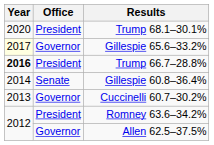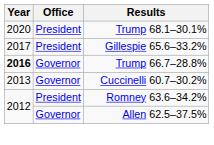 <table class=wikitable>
 <tr>
 <th width="30">Year</th>
 <th width="60">Office</th>
 <th width="180">Results</th>
 </tr>
 <tr>
 <td>2020</td>
 <td><a href='#'>President</a></td>
 <td align="right" ><a href='#'>Trump</a> 68.1–30.1%</td>
 </tr>
 <tr>
-<td style="background: lightyellow;">2017</td>
-<td><a href='#'>Governor</a></td>
+<td>2017</td>
+<td><a href='#'>President</a></td>
 <td align="right" ><a href='#'>Gillespie</a> 65.6–33.2%</td>
 </tr>
 <tr>
 <td><strong>2016</strong></td>
-<td><a href='#'>President</a></td>
+<td><a href='#'>Governor</a></td>
 <td align="right" ><a href='#'>Trump</a> 66.7–28.8%</td>
-</tr>
-<tr>
-<td>2014</td>
-<td><a href='#'>Senate</a></td>
-<td align="right" ><a href='#'>Gillespie</a> 60.8–36.4%</td>
 </tr>
 <tr>
 <td>2013</td>
 <td><a href='#'>Governor</a></td>
 <td align="right" ><a href='#'>Cuccinelli</a> 60.7–30.2%</td>
 </tr>
 <tr>
 <td rowspan="2">2012</td>
 <td><a href='#'>President</a></td>
 <td align="right" ><a href='#'>Romney</a> 63.6–34.2%</td>
 </tr>
 <tr>
 <td><a href='#'>Governor</a></td>
 <td align="right" ><a href='#'>Allen</a> 62.5–37.5%</td>
 </tr>
 </table>
